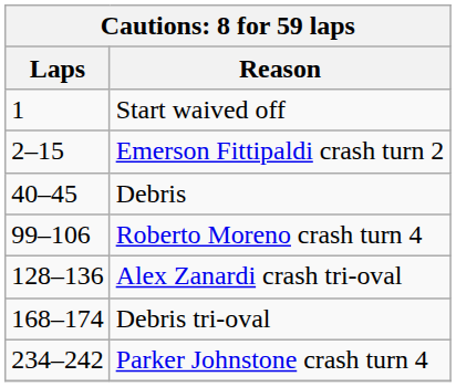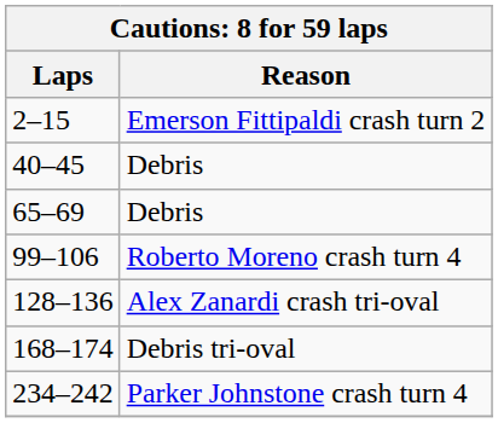 <table class="wikitable">
 <tr>
 <th colspan=2>Cautions: 8 for 59 laps</th>
 </tr>
 <tr>
 <th>Laps</th>
 <th>Reason</th>
 </tr>
 <tr>
-<td>1</td>
-<td>Start waived off</td>
-</tr>
-<tr>
 <td>2–15</td>
 <td><a href='#'>Emerson Fittipaldi</a> crash turn 2</td>
 </tr>
 <tr>
 <td>40–45</td>
+<td>Debris</td>
+</tr>
+<tr>
+<td>65–69</td>
 <td>Debris</td>
 </tr>
 <tr>
 <td>99–106</td>
 <td><a href='#'>Roberto Moreno</a> crash turn 4</td>
 </tr>
 <tr>
 <td>128–136</td>
 <td><a href='#'>Alex Zanardi</a> crash tri-oval</td>
 </tr>
 <tr>
 <td>168–174</td>
 <td>Debris tri-oval</td>
 </tr>
 <tr>
 <td>234–242</td>
 <td><a href='#'>Parker Johnstone</a> crash turn 4</td>
 </tr>
 <tr>
 </tr>
 </table>
